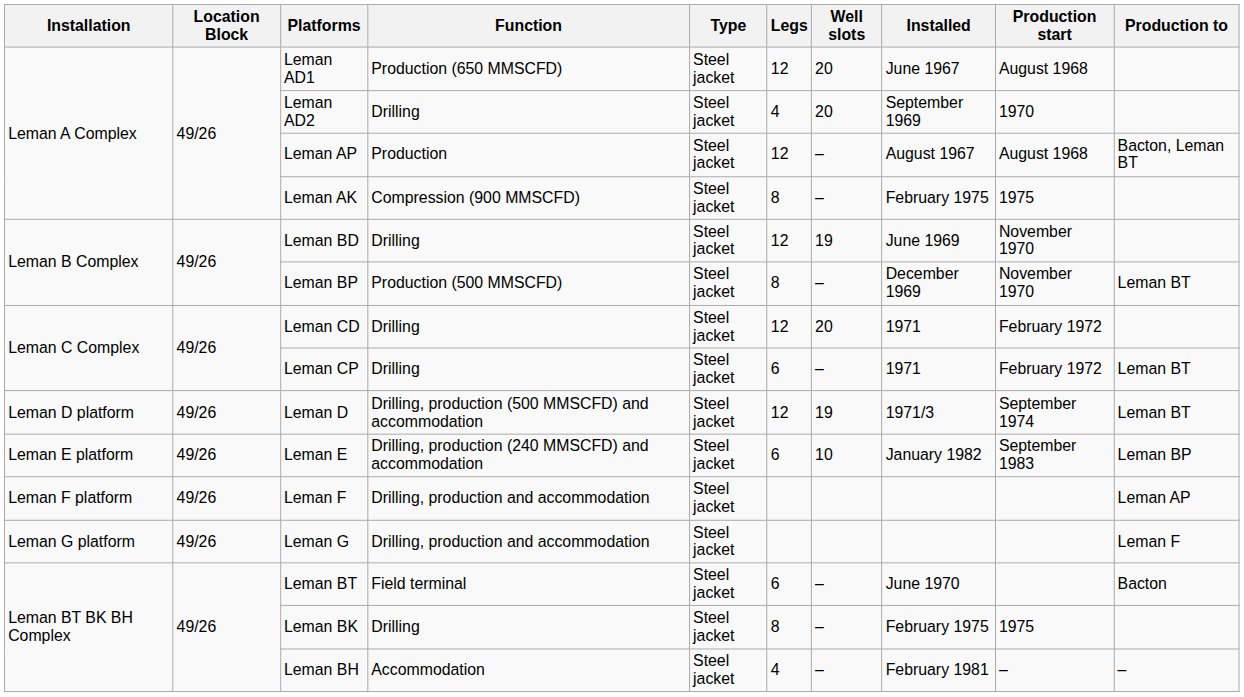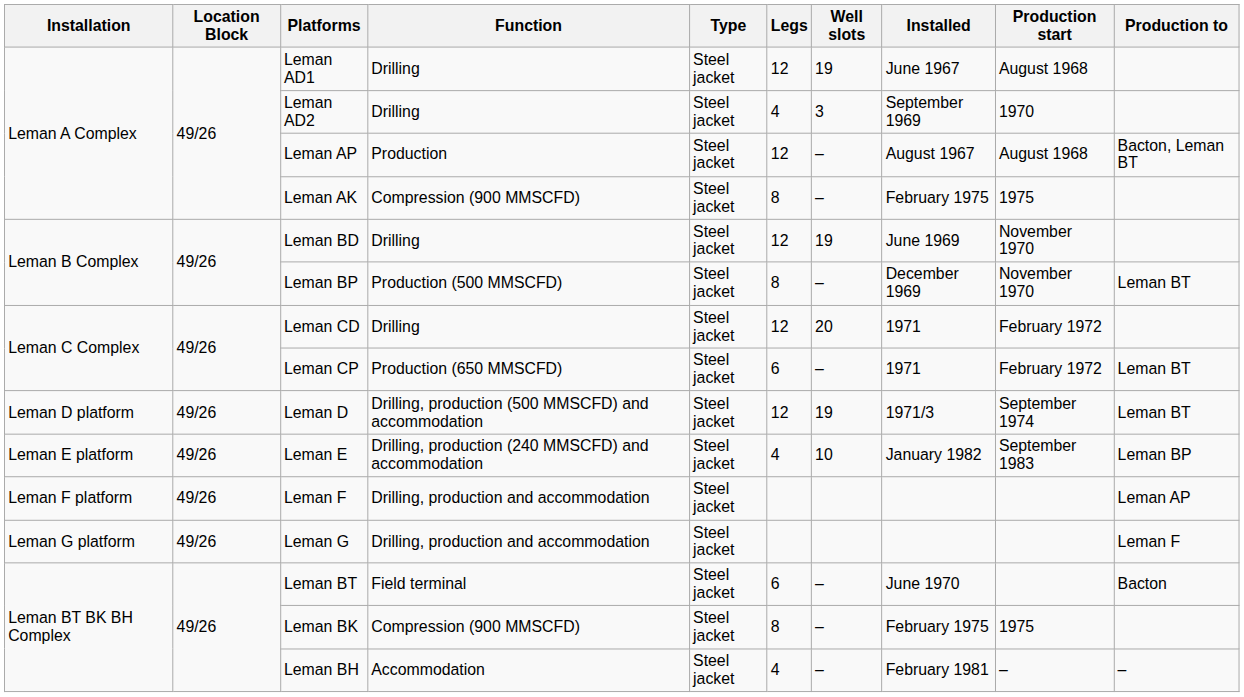 <table class="wikitable">
 <tr>
 <th>Installation</th>
 <th>Location Block</th>
 <th>Platforms</th>
 <th>Function</th>
 <th>Type</th>
 <th>Legs</th>
 <th>Well slots</th>
 <th>Installed</th>
 <th>Production start</th>
 <th>Production to</th>
 </tr>
 <tr>
 <td rowspan="4">Leman A Complex</td>
 <td rowspan="4">49/26</td>
 <td>Leman AD1</td>
-<td>Production (650 MMSCFD)</td>
+<td>Drilling</td>
 <td>Steel jacket</td>
 <td>12</td>
-<td>20</td>
+<td>19</td>
 <td>June 1967</td>
 <td>August 1968</td>
 <td></td>
 </tr>
 <tr>
 <td>Leman AD2</td>
 <td>Drilling</td>
 <td>Steel jacket</td>
 <td>4</td>
-<td>20</td>
+<td>3</td>
 <td>September 1969</td>
 <td>1970</td>
 <td></td>
 </tr>
 <tr>
 <td>Leman AP</td>
 <td>Production</td>
 <td>Steel jacket</td>
 <td>12</td>
 <td>–</td>
 <td>August 1967</td>
 <td>August 1968</td>
 <td>Bacton, Leman BT</td>
 </tr>
 <tr>
 <td>Leman AK</td>
 <td>Compression (900 MMSCFD)</td>
 <td>Steel jacket</td>
 <td>8</td>
 <td>–</td>
 <td>February 1975</td>
 <td>1975</td>
 <td></td>
 </tr>
 <tr>
 <td rowspan="2">Leman B Complex</td>
 <td rowspan="2">49/26</td>
 <td>Leman BD</td>
 <td>Drilling</td>
 <td>Steel jacket</td>
 <td>12</td>
 <td>19</td>
 <td>June 1969</td>
 <td>November 1970</td>
 <td></td>
 </tr>
 <tr>
 <td>Leman BP</td>
 <td>Production (500 MMSCFD)</td>
 <td>Steel jacket</td>
 <td>8</td>
 <td>–</td>
 <td>December 1969</td>
 <td>November 1970</td>
 <td>Leman BT</td>
 </tr>
 <tr>
 <td rowspan="2">Leman C Complex</td>
 <td rowspan="2">49/26</td>
 <td>Leman CD</td>
 <td>Drilling</td>
 <td>Steel jacket</td>
 <td>12</td>
 <td>20</td>
 <td>1971</td>
 <td>February 1972</td>
 <td></td>
 </tr>
 <tr>
 <td>Leman CP</td>
-<td>Drilling</td>
+<td>Production (650 MMSCFD)</td>
 <td>Steel jacket</td>
 <td>6</td>
 <td>–</td>
 <td>1971</td>
 <td>February 1972</td>
 <td>Leman BT</td>
 </tr>
 <tr>
 <td>Leman D platform</td>
 <td>49/26</td>
 <td>Leman D</td>
 <td>Drilling, production (500 MMSCFD) and accommodation</td>
 <td>Steel jacket</td>
 <td>12</td>
 <td>19</td>
 <td>1971/3</td>
 <td>September 1974</td>
 <td>Leman BT</td>
 </tr>
 <tr>
 <td>Leman E platform</td>
 <td>49/26</td>
 <td>Leman E</td>
 <td>Drilling, production (240 MMSCFD) and accommodation</td>
 <td>Steel jacket</td>
-<td>6</td>
+<td>4</td>
 <td>10</td>
 <td>January 1982</td>
 <td>September 1983</td>
 <td>Leman BP</td>
 </tr>
 <tr>
 <td>Leman F platform</td>
 <td>49/26</td>
 <td>Leman F</td>
 <td>Drilling, production and accommodation</td>
 <td>Steel jacket</td>
 <td></td>
 <td></td>
 <td></td>
 <td></td>
 <td>Leman AP</td>
 </tr>
 <tr>
 <td>Leman G platform</td>
 <td>49/26</td>
 <td>Leman G</td>
 <td>Drilling, production and accommodation</td>
 <td>Steel jacket</td>
 <td></td>
 <td></td>
 <td></td>
 <td></td>
 <td>Leman F</td>
 </tr>
 <tr>
 <td rowspan="3">Leman BT BK BH Complex</td>
 <td rowspan="3">49/26</td>
 <td>Leman BT</td>
 <td>Field terminal</td>
 <td>Steel jacket</td>
 <td>6</td>
 <td>–</td>
 <td>June 1970</td>
 <td></td>
 <td>Bacton</td>
 </tr>
 <tr>
 <td>Leman BK</td>
-<td>Drilling</td>
+<td>Compression (900 MMSCFD)</td>
 <td>Steel jacket</td>
 <td>8</td>
 <td>–</td>
 <td>February 1975</td>
 <td>1975</td>
 <td></td>
 </tr>
 <tr>
 <td>Leman BH</td>
 <td>Accommodation</td>
 <td>Steel jacket</td>
 <td>4</td>
 <td>–</td>
 <td>February 1981</td>
 <td>–</td>
 <td>–</td>
 </tr>
 </table>
